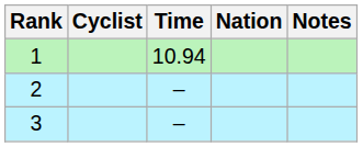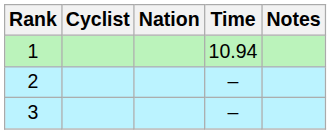 <table class="wikitable sortable" style="text-align:center">
 <tr>
 <th>Rank</th>
 <th>Cyclist</th>
+<th>Nation</th>
 <th>Time</th>
-<th>Nation</th>
 <th>Notes</th>
 </tr>
 <tr bgcolor=bbf3bb>
 <td>1</td>
 <td align=left></td>
+<td align=left></td>
 <td>10.94</td>
-<td align=left></td>
 <td></td>
 </tr>
 <tr bgcolor=bbf3ff>
 <td>2</td>
 <td align=left></td>
+<td align=left></td>
 <td>–</td>
-<td align=left></td>
 <td></td>
 </tr>
 <tr bgcolor=bbf3ff>
 <td>3</td>
 <td align=left></td>
+<td align=left></td>
 <td>–</td>
-<td align=left></td>
 <td></td>
 </tr>
 </table>
